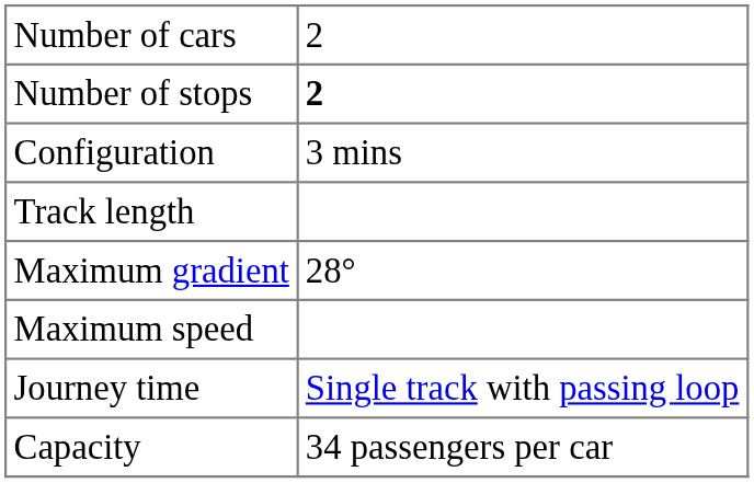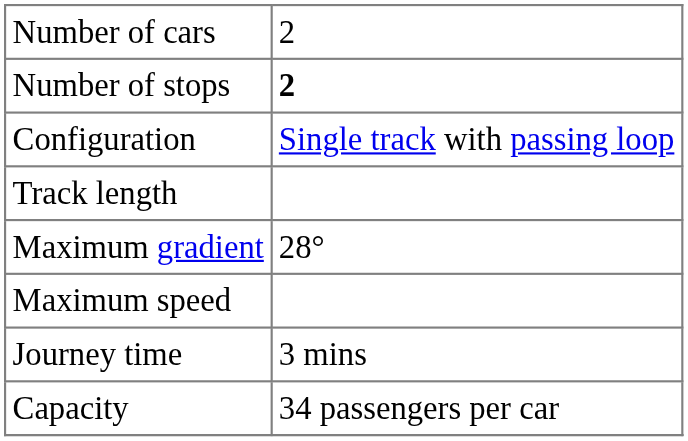 <table border="1" cellspacing="0" cellpadding="3" style="border-collapse:collapse; font-size:95%; margin-right:10px; margin-bottom:5px;">
 <tr>
 <td>Number of cars</td>
 <td>2</td>
 </tr>
 <tr>
 <td>Number of stops</td>
 <td><strong>2</strong></td>
 </tr>
 <tr>
 <td>Configuration</td>
-<td>3 mins</td>
+<td><a href='#'>Single track</a> with <a href='#'>passing loop</a></td>
 </tr>
 <tr>
 <td>Track length</td>
 <td></td>
 </tr>
 <tr>
 <td>Maximum <a href='#'>gradient</a></td>
 <td>28°</td>
 </tr>
 <tr>
 <td>Maximum speed</td>
 <td></td>
 </tr>
 <tr>
 <td>Journey time</td>
-<td><a href='#'>Single track</a> with <a href='#'>passing loop</a></td>
+<td>3 mins</td>
 </tr>
 <tr>
 <td>Capacity</td>
 <td>34 passengers per car</td>
 </tr>
 <tr>
 </tr>
 </table>
